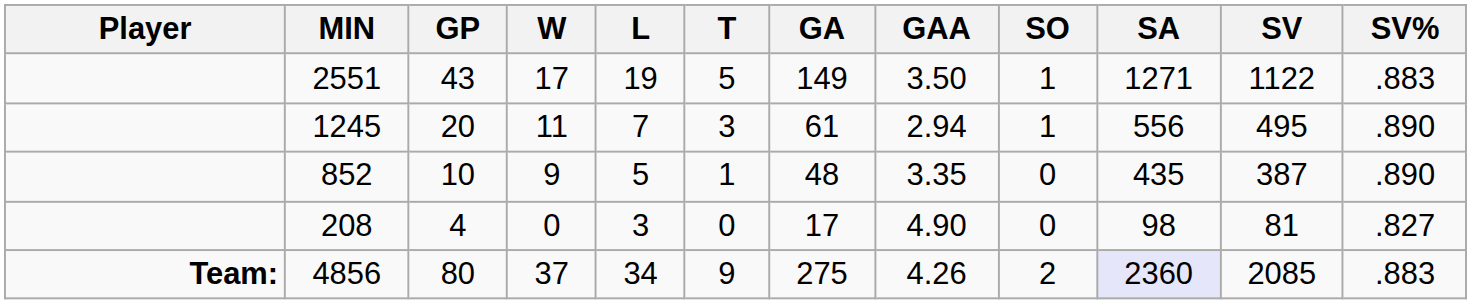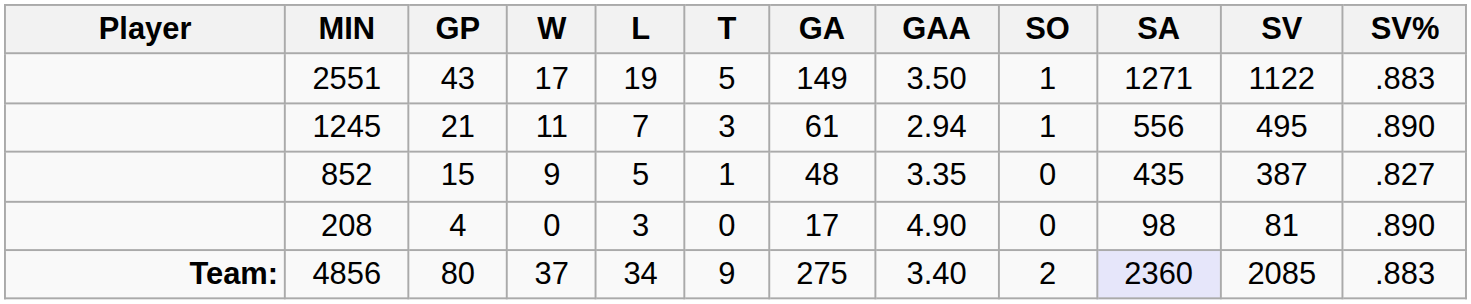 <table class="wikitable sortable" width="60%">
 <tr>
 <th bgcolor="#DDDDFF" width="10%">Player</th>
 <th width="3%" bgcolor="#DDDDFF" title="Minutes played">MIN</th>
 <th width="3%" bgcolor="#DDDDFF" title="Games played in">GP</th>
 <th width="3%" bgcolor="#DDDDFF" title="Wins">W</th>
 <th width="3%" bgcolor="#DDDDFF"title="Losses">L</th>
 <th width="3%" bgcolor="#DDDDFF" title="Ties">T</th>
 <th width="3%" bgcolor="#DDDDFF" title="Goals against">GA</th>
 <th width="3%" bgcolor="#DDDDFF" title="Goals against average">GAA</th>
 <th width="3%" bgcolor="#DDDDFF"title="Shut-outs">SO</th>
 <th width="3%" bgcolor="#DDDDFF" title="Shots against">SA</th>
 <th width="3%" bgcolor="#DDDDFF" title="Shots saved">SV</th>
 <th width="3%" bgcolor="#DDDDFF" title="Save percentage">SV%</th>
 </tr>
 <tr align="center">
 <td align="right"></td>
 <td>2551</td>
 <td>43</td>
 <td>17</td>
 <td>19</td>
 <td>5</td>
 <td>149</td>
 <td>3.50</td>
 <td>1</td>
 <td>1271</td>
 <td>1122</td>
 <td>.883</td>
 </tr>
 <tr align="center">
 <td align="right"></td>
 <td>1245</td>
-<td>20</td>
+<td>21</td>
 <td>11</td>
 <td>7</td>
 <td>3</td>
 <td>61</td>
 <td>2.94</td>
 <td>1</td>
 <td>556</td>
 <td>495</td>
 <td>.890</td>
 </tr>
 <tr align="center">
 <td align="right"></td>
 <td>852</td>
-<td>10</td>
+<td>15</td>
 <td>9</td>
 <td>5</td>
 <td>1</td>
 <td>48</td>
 <td>3.35</td>
 <td>0</td>
 <td>435</td>
 <td>387</td>
-<td>.890</td>
+<td>.827</td>
 </tr>
 <tr align="center">
 <td align="right"></td>
 <td>208</td>
 <td>4</td>
 <td>0</td>
 <td>3</td>
 <td>0</td>
 <td>17</td>
 <td>4.90</td>
 <td>0</td>
 <td>98</td>
 <td>81</td>
-<td>.827</td>
+<td>.890</td>
 </tr>
 <tr align="center">
 <td align="right"><strong>Team:</strong></td>
 <td>4856</td>
 <td>80</td>
 <td>37</td>
 <td>34</td>
 <td>9</td>
 <td>275</td>
-<td>4.26</td>
+<td>3.40</td>
 <td>2</td>
 <td style="background: lavender;">2360</td>
 <td>2085</td>
 <td>.883</td>
 </tr>
 </table>
